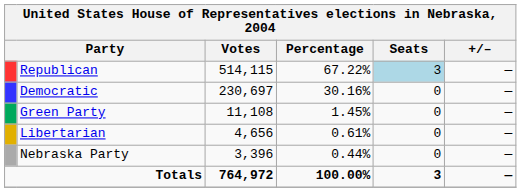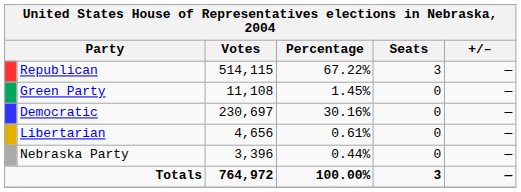 <table class="wikitable" style="font-size: 95%;">
 <tr>
 <th colspan="6">United States House of Representatives elections in Nebraska, 2004</th>
 </tr>
 <tr>
 <th colspan=2 style="width: 15em">Party</th>
 <th style="width: 5em">Votes</th>
 <th style="width: 7em">Percentage</th>
 <th style="width: 5em">Seats</th>
 <th style="width: 5em">+/–</th>
 </tr>
 <tr>
 <th style="background-color:#FF3333; width: 3px"></th>
 <td style="width: 130px"><a href='#'>Republican</a></td>
 <td align="right">514,115</td>
 <td align="right">67.22%</td>
-<td align="right" style="background: lightblue;">3</td>
+<td align="right">3</td>
+<td align="right">—</td>
+</tr>
+<tr>
+<th style="background-color:#00A95C; width: 3px"></th>
+<td style="width: 130px"><a href='#'>Green Party</a></td>
+<td align="right">11,108</td>
+<td align="right">1.45%</td>
+<td align="right">0</td>
 <td align="right">—</td>
 </tr>
 <tr>
 <th style="background-color:#3333FF; width: 3px"></th>
 <td style="width: 130px"><a href='#'>Democratic</a></td>
 <td align="right">230,697</td>
 <td align="right">30.16%</td>
-<td align="right">0</td>
-<td align="right">—</td>
-</tr>
-<tr>
-<th style="background-color:#00A95C; width: 3px"></th>
-<td style="width: 130px"><a href='#'>Green Party</a></td>
-<td align="right">11,108</td>
-<td align="right">1.45%</td>
 <td align="right">0</td>
 <td align="right">—</td>
 </tr>
 <tr>
 <th style="background-color:#E1B000; width: 3px"></th>
 <td style="width: 130px"><a href='#'>Libertarian</a></td>
 <td align="right">4,656</td>
 <td align="right">0.61%</td>
 <td align="right">0</td>
 <td align="right">—</td>
 </tr>
 <tr>
 <th style="background-color:#AAAAAA; width: 3px"></th>
 <td style="width: 130px">Nebraska Party</td>
 <td align="right">3,396</td>
 <td align="right">0.44%</td>
 <td align="right">0</td>
 <td align="right">—</td>
 </tr>
 <tr>
 <td colspan="2" align="right"><strong>Totals</strong></td>
 <td align="right"><strong>764,972</strong></td>
 <td align="right"><strong>100.00%</strong></td>
 <td align="right"><strong>3</strong></td>
 <td align="right"><strong>—</strong></td>
 </tr>
 <tr bgcolor="#EEEEEE">
 </tr>
 </table>
